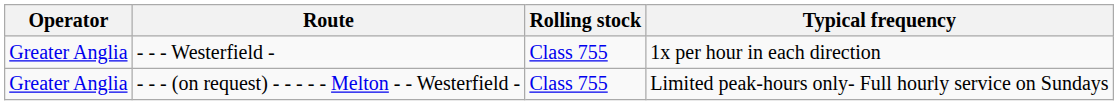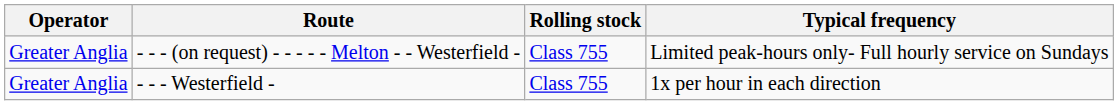 <table class="wikitable vatop">
 <tr>
 <th>Operator</th>
 <th>Route</th>
 <th>Rolling stock</th>
 <th>Typical frequency</th>
 </tr>
 <tr>
 <td><a href='#'>Greater Anglia</a></td>
+<td> -  -  -  (on request) -  -  -  -  - <a href='#'>Melton</a> -  - Westerfield - </td>
+<td><a href='#'>Class 755</a></td>
+<td>Limited peak-hours only- Full hourly service on Sundays</td>
+</tr>
+<tr>
+<td><a href='#'>Greater Anglia</a></td>
 <td> -  -  - Westerfield - </td>
 <td><a href='#'>Class 755</a></td>
 <td>1x per hour in each direction</td>
 </tr>
-<tr>
-<td><a href='#'>Greater Anglia</a></td>
-<td> -  -  -  (on request) -  -  -  -  - <a href='#'>Melton</a> -  - Westerfield - </td>
-<td><a href='#'>Class 755</a></td>
-<td>Limited peak-hours only- Full hourly service on Sundays</td>
-</tr>
 </table>
